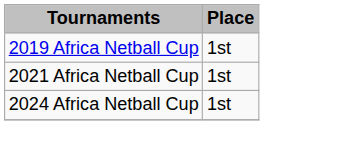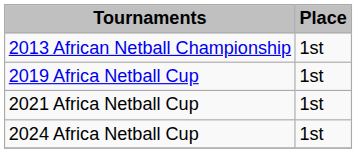 <table class="wikitable collapsible" border="1">
 <tr>
 <th style="background:silver;">Tournaments</th>
 <th style="background:silver;">Place</th>
+</tr>
+<tr>
+<td><a href='#'>2013 African Netball Championship</a></td>
+<td>1st</td>
 </tr>
 <tr>
 <td><a href='#'>2019 Africa Netball Cup</a></td>
 <td>1st</td>
 </tr>
 <tr>
 <td>2021 Africa Netball Cup</td>
 <td>1st</td>
 </tr>
 <tr>
 <td>2024 Africa Netball Cup</td>
 <td>1st</td>
 </tr>
 <tr>
 </tr>
 </table>
